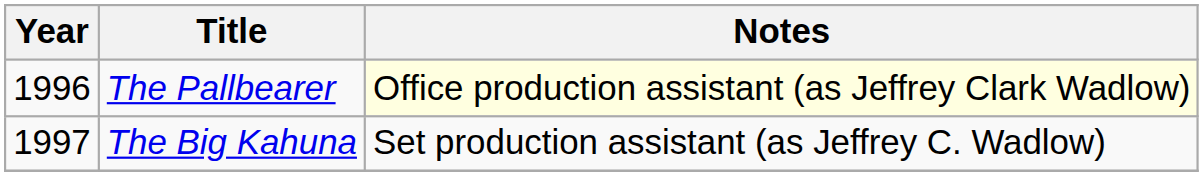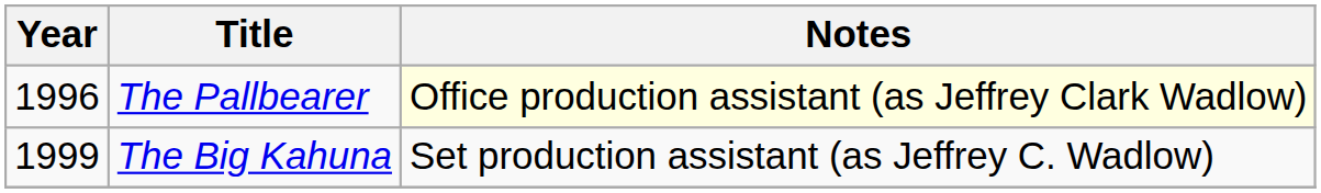 <table class="wikitable" style="margin-right: 0;">
 <tr>
 <th>Year</th>
 <th>Title</th>
 <th>Notes</th>
 </tr>
 <tr>
 <td>1996</td>
 <td><em><a href='#'>The Pallbearer</a></em></td>
 <td style="background: lightyellow;">Office production assistant (as Jeffrey Clark Wadlow)</td>
 </tr>
 <tr>
-<td>1997</td>
+<td>1999</td>
 <td><em><a href='#'>The Big Kahuna</a></em></td>
 <td>Set production assistant (as Jeffrey C. Wadlow)</td>
 </tr>
 <tr>
 </tr>
 </table>
